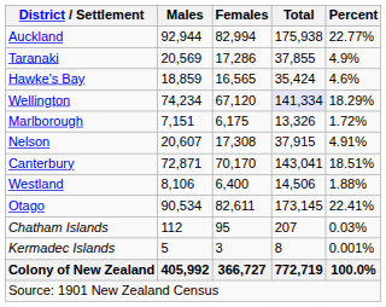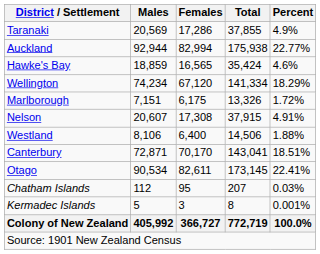 <table class="wikitable sortable">
 <tr>
 <th><a href='#'>District</a> / Settlement</th>
 <th>Males</th>
 <th>Females</th>
 <th>Total</th>
 <th>Percent</th>
 </tr>
 <tr>
+<td><a href='#'>Taranaki</a></td>
+<td>20,569</td>
+<td>17,286</td>
+<td>37,855</td>
+<td>4.9%</td>
+</tr>
+<tr>
 <td><a href='#'>Auckland</a></td>
 <td>92,944</td>
 <td>82,994</td>
 <td>175,938</td>
 <td>22.77%</td>
-</tr>
-<tr>
-<td><a href='#'>Taranaki</a></td>
-<td>20,569</td>
-<td>17,286</td>
-<td>37,855</td>
-<td>4.9%</td>
 </tr>
 <tr>
 <td><a href='#'>Hawke's Bay</a></td>
 <td>18,859</td>
 <td>16,565</td>
 <td>35,424</td>
 <td>4.6%</td>
 </tr>
 <tr>
 <td><a href='#'>Wellington</a></td>
 <td>74,234</td>
 <td>67,120</td>
-<td style="background: lavender;">141,334</td>
+<td>141,334</td>
 <td>18.29%</td>
 </tr>
 <tr>
 <td><a href='#'>Marlborough</a></td>
 <td>7,151</td>
 <td>6,175</td>
 <td>13,326</td>
 <td>1.72%</td>
 </tr>
 <tr>
 <td><a href='#'>Nelson</a></td>
 <td>20,607</td>
 <td>17,308</td>
 <td>37,915</td>
 <td>4.91%</td>
 </tr>
 <tr>
+<td><a href='#'>Westland</a></td>
+<td>8,106</td>
+<td>6,400</td>
+<td>14,506</td>
+<td>1.88%</td>
+</tr>
+<tr>
 <td><a href='#'>Canterbury</a></td>
 <td>72,871</td>
 <td>70,170</td>
 <td>143,041</td>
 <td>18.51%</td>
-</tr>
-<tr>
-<td><a href='#'>Westland</a></td>
-<td>8,106</td>
-<td>6,400</td>
-<td>14,506</td>
-<td>1.88%</td>
 </tr>
 <tr>
 <td><a href='#'>Otago</a></td>
 <td>90,534</td>
 <td>82,611</td>
 <td>173,145</td>
 <td>22.41%</td>
 </tr>
 <tr>
 <td><em>Chatham Islands</em></td>
 <td>112</td>
 <td>95</td>
 <td>207</td>
 <td>0.03%</td>
 </tr>
 <tr>
 <td><em>Kermadec Islands</em></td>
 <td>5</td>
 <td>3</td>
 <td>8</td>
 <td>0.001%</td>
 </tr>
 <tr>
 <th align="center"> <strong>Colony of New Zealand</strong></th>
 <th>405,992</th>
 <th>366,727</th>
 <th align="center">772,719</th>
 <th align="center"><strong>100.0%</strong></th>
 </tr>
 <tr>
 <td colspan="5" style="text-align:left;">Source: 1901 New Zealand Census</td>
 </tr>
 </table>
